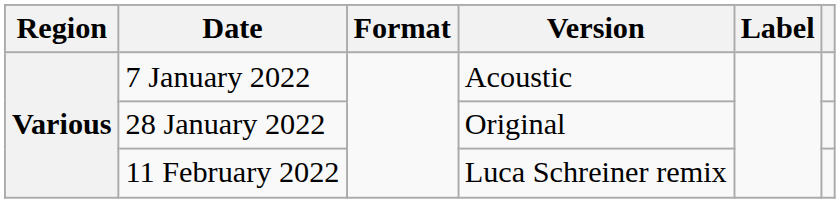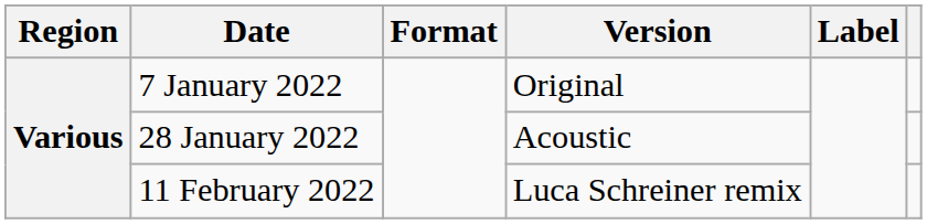 <table class="wikitable plainrowheaders">
 <tr>
 <th scope="col">Region</th>
 <th scope="col">Date</th>
 <th scope="col">Format</th>
 <th scope="col">Version</th>
 <th scope="col">Label</th>
 <th scope="col"></th>
 </tr>
 <tr>
 <th scope="row" rowspan="3">Various</th>
 <td>7 January 2022</td>
 <td rowspan="3"></td>
-<td>Acoustic</td>
+<td>Original</td>
 <td rowspan="3"></td>
 <td></td>
 </tr>
 <tr>
 <td>28 January 2022</td>
-<td>Original</td>
+<td>Acoustic</td>
 <td></td>
 </tr>
 <tr>
 <td>11 February 2022</td>
 <td>Luca Schreiner remix</td>
 <td></td>
 </tr>
 </table>
